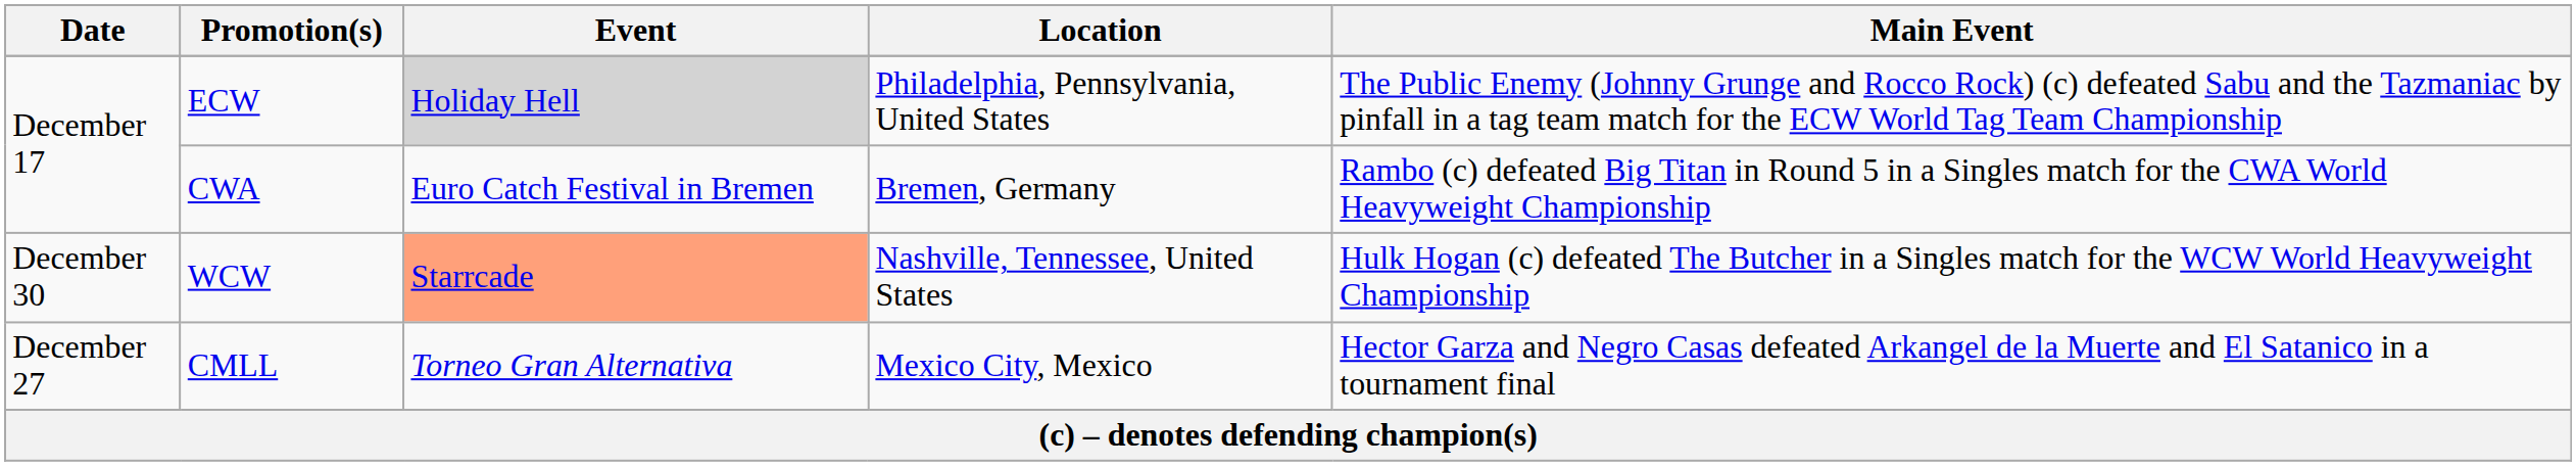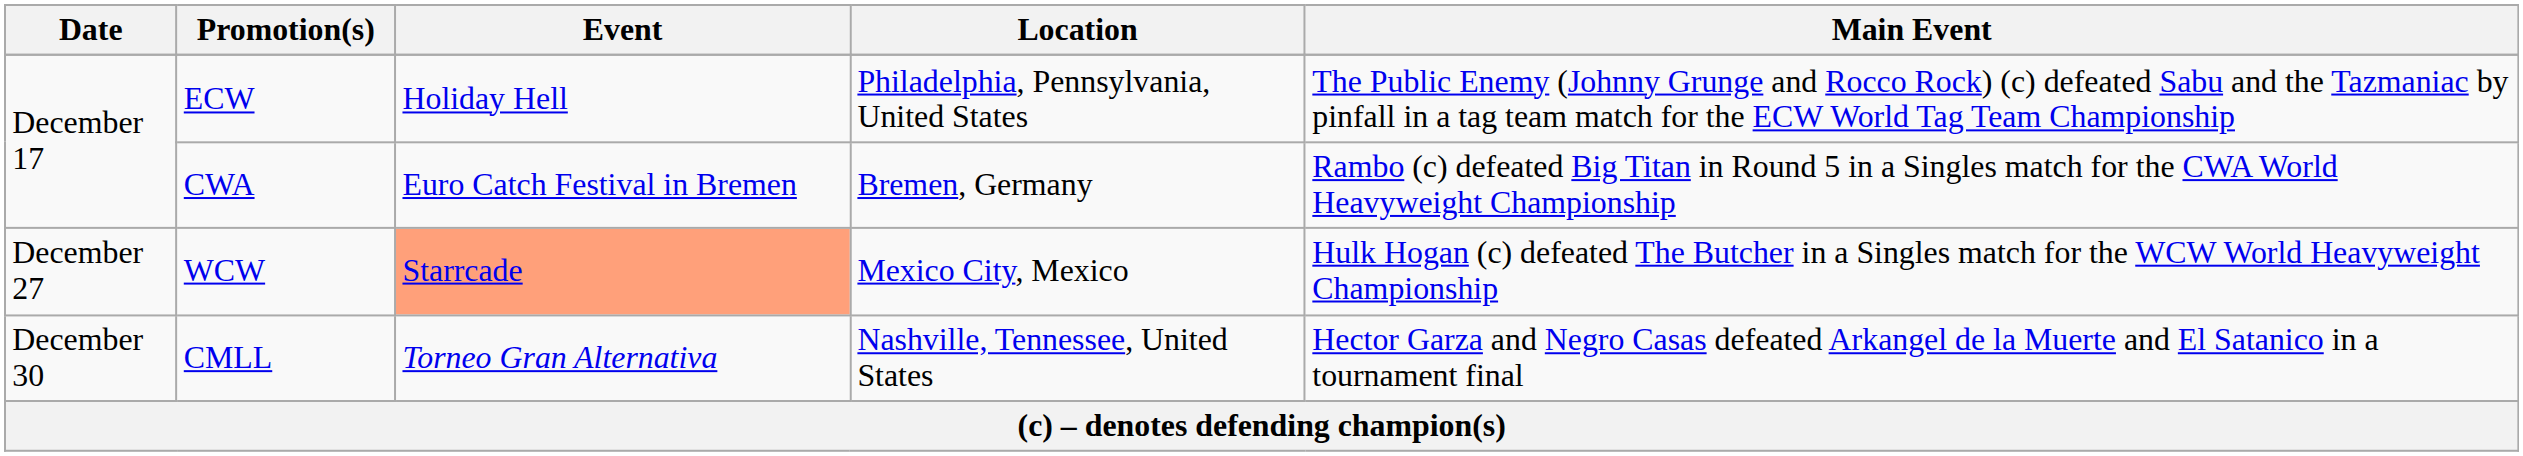 <table class="wikitable" style="width:100%;">
 <tr>
 <th width="5%">Date</th>
 <th width="5%">Promotion(s)</th>
 <th style="width:15%;">Event</th>
 <th style="width:15%;">Location</th>
 <th style="width:40%;">Main Event</th>
 </tr>
 <tr style="width:20%;" |Notes>
 </tr>
 <tr>
 <td rowspan="2">December 17</td>
 <td><a href='#'>ECW</a></td>
-<td style="background: lightgrey;"><a href='#'>Holiday Hell</a></td>
+<td><a href='#'>Holiday Hell</a></td>
 <td><a href='#'>Philadelphia</a>, Pennsylvania, United States</td>
 <td><a href='#'>The Public Enemy</a> (<a href='#'>Johnny Grunge</a> and <a href='#'>Rocco Rock</a>) (c) defeated <a href='#'>Sabu</a> and the <a href='#'>Tazmaniac</a> by pinfall in a tag team match for the <a href='#'>ECW World Tag Team Championship</a></td>
 </tr>
 <tr>
 <td><a href='#'>CWA</a></td>
 <td><a href='#'>Euro Catch Festival in Bremen</a></td>
 <td><a href='#'>Bremen</a>, Germany</td>
 <td><a href='#'>Rambo</a> (c) defeated <a href='#'>Big Titan</a> in Round 5 in a Singles match for the <a href='#'>CWA World Heavyweight Championship</a></td>
 </tr>
 <tr>
-<td>December 30</td>
+<td>December 27</td>
 <td><a href='#'>WCW</a></td>
 <td style="background: lightsalmon;"><a href='#'>Starrcade</a></td>
-<td><a href='#'>Nashville, Tennessee</a>, United States</td>
+<td><a href='#'>Mexico City</a>, Mexico</td>
 <td><a href='#'>Hulk Hogan</a> (c) defeated <a href='#'>The Butcher</a> in a Singles match for the <a href='#'>WCW World Heavyweight Championship</a></td>
 </tr>
 <tr>
-<td>December 27</td>
+<td>December 30</td>
 <td><a href='#'>CMLL</a></td>
 <td><em><a href='#'>Torneo Gran Alternativa</a></em></td>
-<td><a href='#'>Mexico City</a>, Mexico</td>
+<td><a href='#'>Nashville, Tennessee</a>, United States</td>
 <td><a href='#'>Hector Garza</a> and <a href='#'>Negro Casas</a> defeated <a href='#'>Arkangel de la Muerte</a> and <a href='#'>El Satanico</a> in a tournament final</td>
 </tr>
 <tr>
 <th colspan="6">(c) – denotes defending champion(s)</th>
 </tr>
 </table>
